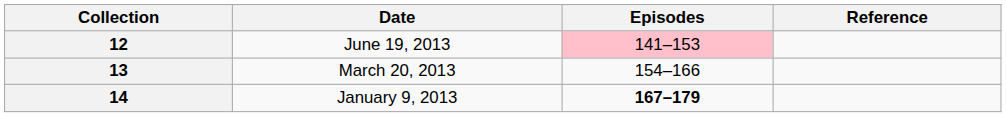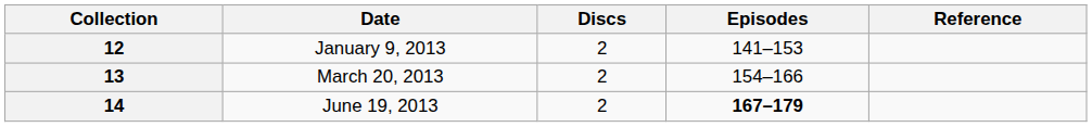 <table class="wikitable" style="text-align: center; width: 60%;">
 <tr>
 <th scope="col" 175px;>Collection</th>
 <th scope="col" 125px;>Date</th>
+<th scope="col">Discs</th>
 <th scope="col">Episodes</th>
 <th scope="col">Reference</th>
 </tr>
 <tr>
 <th scope="row">12</th>
-<td>June 19, 2013</td>
-<td style="background: pink;">141–153</td>
+<td>January 9, 2013</td>
+<td>2</td>
+<td>141–153</td>
 <td></td>
 </tr>
 <tr>
 <th scope="row">13</th>
 <td>March 20, 2013</td>
+<td>2</td>
 <td>154–166</td>
 <td></td>
 </tr>
 <tr>
 <th scope="row">14</th>
-<td>January 9, 2013</td>
+<td>June 19, 2013</td>
+<td>2</td>
 <td><strong>167–179</strong></td>
 <td></td>
 </tr>
 </table>
